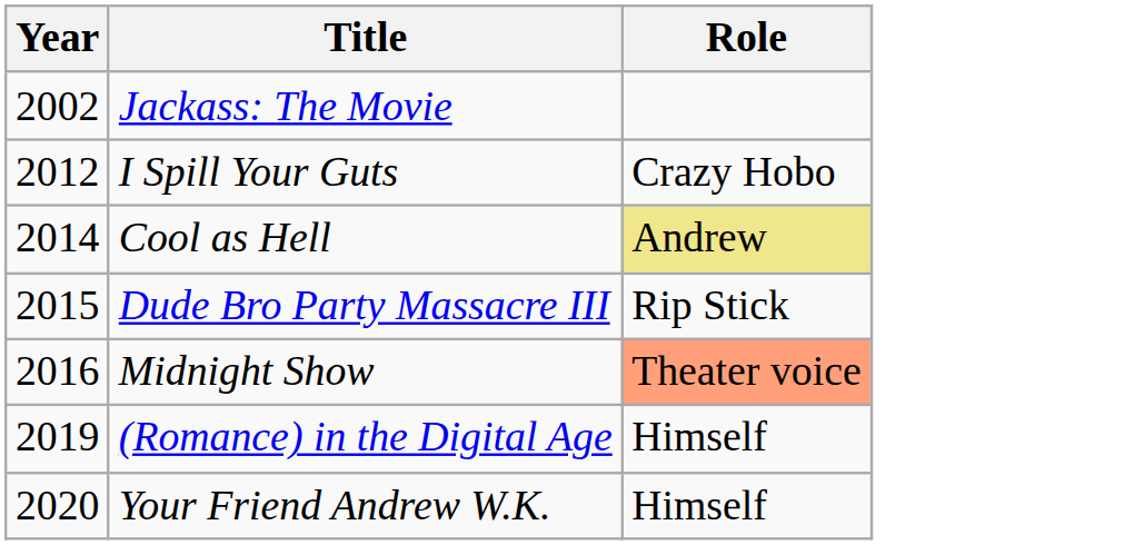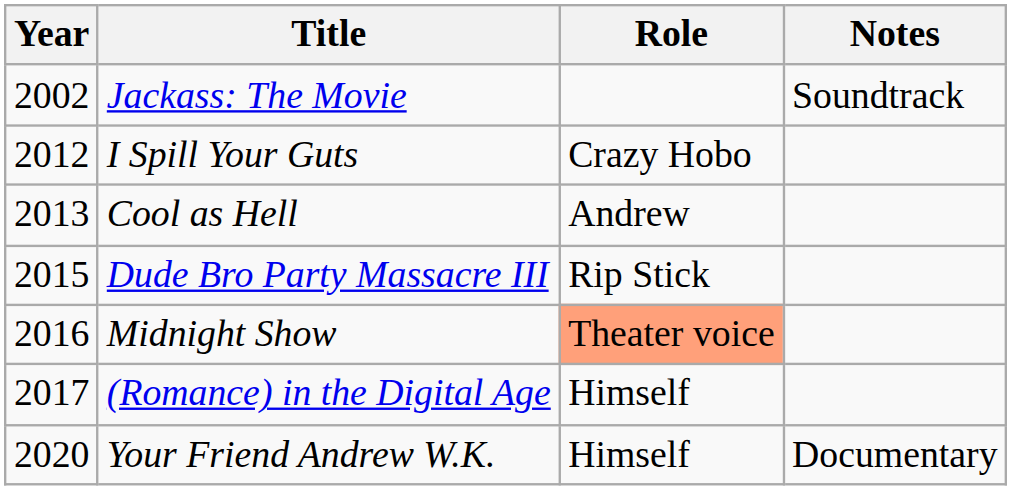 <table class="wikitable plainrowheaders">
 <tr>
 <th>Year</th>
 <th>Title</th>
 <th>Role</th>
+<th>Notes</th>
 </tr>
 <tr>
 <td>2002</td>
 <td><em><a href='#'>Jackass: The Movie</a></em></td>
 <td></td>
+<td>Soundtrack</td>
 </tr>
 <tr>
 <td>2012</td>
 <td><em>I Spill Your Guts</em></td>
 <td>Crazy Hobo</td>
+<td></td>
 </tr>
 <tr>
-<td>2014</td>
+<td>2013</td>
 <td><em>Cool as Hell</em></td>
-<td style="background: khaki;">Andrew</td>
+<td>Andrew</td>
+<td></td>
 </tr>
 <tr>
 <td>2015</td>
 <td><em><a href='#'>Dude Bro Party Massacre III</a></em></td>
 <td>Rip Stick</td>
+<td></td>
 </tr>
 <tr>
 <td>2016</td>
 <td><em>Midnight Show</em></td>
 <td style="background: lightsalmon;">Theater voice</td>
+<td></td>
 </tr>
 <tr>
-<td>2019</td>
+<td>2017</td>
 <td><em><a href='#'>(Romance) in the Digital Age</a></em></td>
 <td>Himself</td>
+<td></td>
 </tr>
 <tr>
 <td>2020</td>
 <td><em>Your Friend Andrew W.K.</em></td>
 <td>Himself</td>
+<td>Documentary</td>
 </tr>
 </table>
